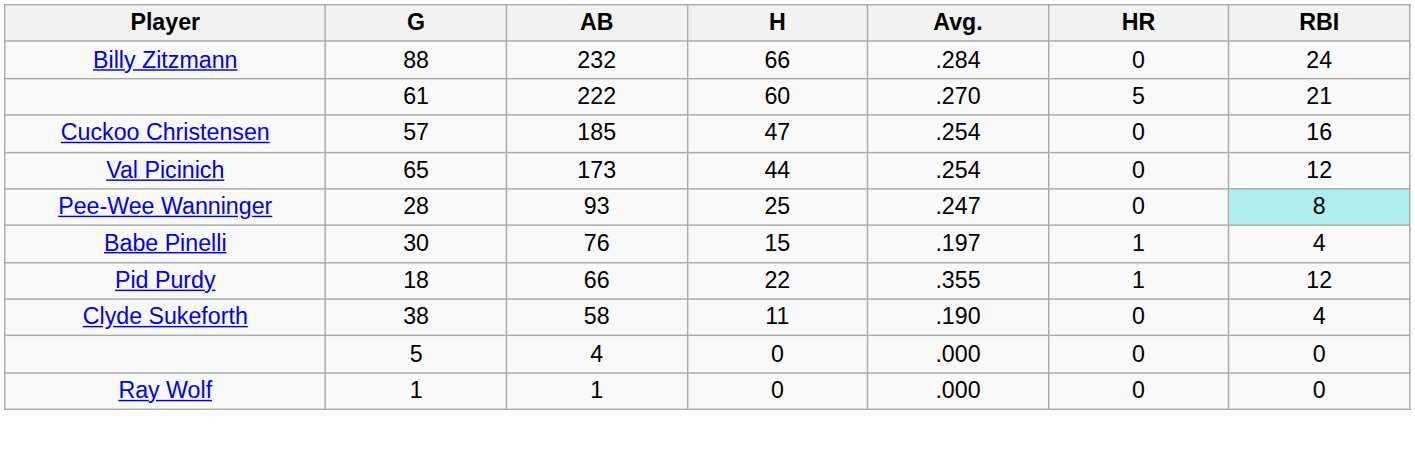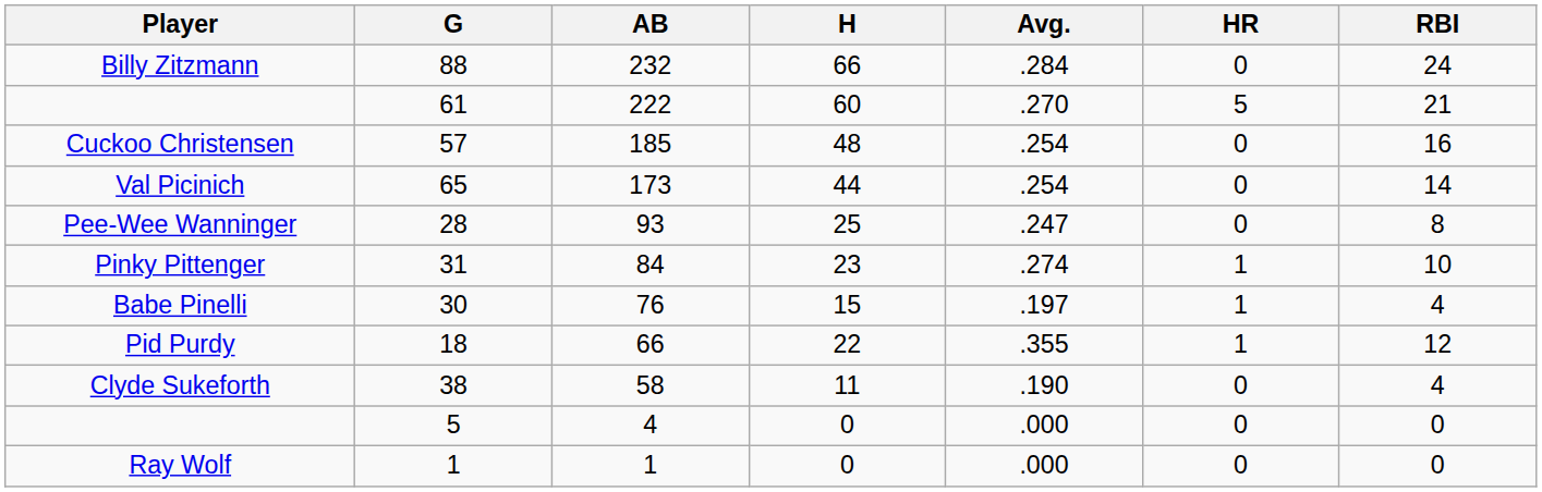 <table class="wikitable sortable">
 <tr>
 <th bgcolor="#DDDDFF" width="16%">Player</th>
 <th bgcolor="#DDDDFF" width="9%">G</th>
 <th bgcolor="#DDDDFF" width="9%">AB</th>
 <th bgcolor="#DDDDFF" width="9%">H</th>
 <th bgcolor="#DDDDFF" width="9%">Avg.</th>
 <th bgcolor="#DDDDFF" width="9%">HR</th>
 <th bgcolor="#DDDDFF" width="9%">RBI</th>
 </tr>
 <tr align="center">
 <td><a href='#'>Billy Zitzmann</a></td>
 <td>88</td>
 <td>232</td>
 <td>66</td>
 <td>.284</td>
 <td>0</td>
 <td>24</td>
 </tr>
 <tr align="center">
 <td></td>
 <td>61</td>
 <td>222</td>
 <td>60</td>
 <td>.270</td>
 <td>5</td>
 <td>21</td>
 </tr>
 <tr align="center">
 <td><a href='#'>Cuckoo Christensen</a></td>
 <td>57</td>
 <td>185</td>
-<td>47</td>
+<td>48</td>
 <td>.254</td>
 <td>0</td>
 <td>16</td>
 </tr>
 <tr align="center">
 <td><a href='#'>Val Picinich</a></td>
 <td>65</td>
 <td>173</td>
 <td>44</td>
 <td>.254</td>
 <td>0</td>
-<td>12</td>
+<td>14</td>
 </tr>
 <tr align="center">
 <td><a href='#'>Pee-Wee Wanninger</a></td>
 <td>28</td>
 <td>93</td>
 <td>25</td>
 <td>.247</td>
 <td>0</td>
-<td style="background: paleturquoise;">8</td>
+<td>8</td>
+</tr>
+<tr align="center">
+<td><a href='#'>Pinky Pittenger</a></td>
+<td>31</td>
+<td>84</td>
+<td>23</td>
+<td>.274</td>
+<td>1</td>
+<td>10</td>
 </tr>
 <tr align="center">
 <td><a href='#'>Babe Pinelli</a></td>
 <td>30</td>
 <td>76</td>
 <td>15</td>
 <td>.197</td>
 <td>1</td>
 <td>4</td>
 </tr>
 <tr align="center">
 <td><a href='#'>Pid Purdy</a></td>
 <td>18</td>
 <td>66</td>
 <td>22</td>
 <td>.355</td>
 <td>1</td>
 <td>12</td>
 </tr>
 <tr align="center">
 <td><a href='#'>Clyde Sukeforth</a></td>
 <td>38</td>
 <td>58</td>
 <td>11</td>
 <td>.190</td>
 <td>0</td>
 <td>4</td>
 </tr>
 <tr align="center">
 <td></td>
 <td>5</td>
 <td>4</td>
 <td>0</td>
 <td>.000</td>
 <td>0</td>
 <td>0</td>
 </tr>
 <tr align="center">
 <td><a href='#'>Ray Wolf</a></td>
 <td>1</td>
 <td>1</td>
 <td>0</td>
 <td>.000</td>
 <td>0</td>
 <td>0</td>
 </tr>
 </table>
